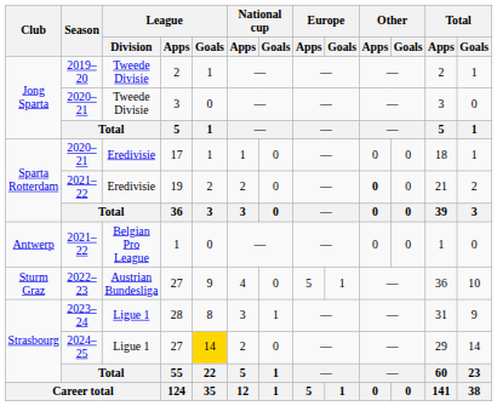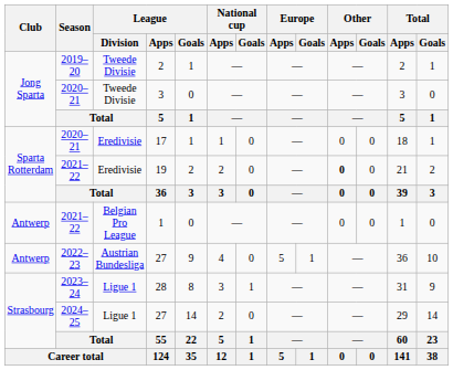 <table class="wikitable" style="text-align:center">
 <tr>
 <th rowspan="2">Club</th>
 <th rowspan="2">Season</th>
 <th colspan="3">League</th>
 <th colspan="2">National cup</th>
 <th colspan="2">Europe</th>
 <th colspan="2">Other</th>
 <th colspan="2">Total</th>
 </tr>
 <tr>
 <th>Division</th>
 <th>Apps</th>
 <th>Goals</th>
 <th>Apps</th>
 <th>Goals</th>
 <th>Apps</th>
 <th>Goals</th>
 <th>Apps</th>
 <th>Goals</th>
 <th>Apps</th>
 <th>Goals</th>
 </tr>
 <tr>
 <td rowspan="3"><a href='#'>Jong Sparta</a></td>
 <td><a href='#'>2019–20</a></td>
 <td><a href='#'>Tweede Divisie</a></td>
 <td>2</td>
 <td>1</td>
 <td colspan="2">—</td>
 <td colspan="2">—</td>
 <td colspan="2">—</td>
 <td>2</td>
 <td>1</td>
 </tr>
 <tr>
 <td><a href='#'>2020–21</a></td>
 <td>Tweede Divisie</td>
 <td>3</td>
 <td>0</td>
 <td colspan="2">—</td>
 <td colspan="2">—</td>
 <td colspan="2">—</td>
 <td>3</td>
 <td>0</td>
 </tr>
 <tr>
 <th colspan="2">Total</th>
 <th>5</th>
 <th>1</th>
 <th colspan="2">—</th>
 <th colspan="2">—</th>
 <th colspan="2">—</th>
 <th>5</th>
 <th>1</th>
 </tr>
 <tr>
 <td rowspan="3"><a href='#'>Sparta Rotterdam</a></td>
 <td><a href='#'>2020–21</a></td>
 <td><a href='#'>Eredivisie</a></td>
 <td>17</td>
 <td>1</td>
 <td>1</td>
 <td>0</td>
 <td colspan="2">—</td>
 <td>0</td>
 <td>0</td>
 <td>18</td>
 <td>1</td>
 </tr>
 <tr>
 <td><a href='#'>2021–22</a></td>
 <td>Eredivisie</td>
 <td>19</td>
 <td>2</td>
 <td>2</td>
 <td>0</td>
 <td colspan="2">—</td>
 <td><strong>0</strong></td>
 <td>0</td>
 <td>21</td>
 <td>2</td>
 </tr>
 <tr>
 <th colspan="2">Total</th>
 <th>36</th>
 <th>3</th>
 <th>3</th>
 <th>0</th>
 <th colspan="2">—</th>
 <th>0</th>
 <th>0</th>
 <th>39</th>
 <th>3</th>
 </tr>
 <tr>
 <td><a href='#'>Antwerp</a></td>
 <td><a href='#'>2021–22</a></td>
 <td><a href='#'>Belgian Pro League</a></td>
 <td>1</td>
 <td>0</td>
 <td colspan="2">—</td>
 <td colspan="2">—</td>
 <td>0</td>
 <td>0</td>
 <td>1</td>
 <td>0</td>
 </tr>
 <tr>
-<td><a href='#'>Sturm Graz</a></td>
+<td><a href='#'>Antwerp</a></td>
 <td><a href='#'>2022–23</a></td>
 <td><a href='#'>Austrian Bundesliga</a></td>
 <td>27</td>
 <td>9</td>
 <td>4</td>
 <td>0</td>
 <td>5</td>
 <td>1</td>
 <td colspan="2">—</td>
 <td>36</td>
 <td>10</td>
 </tr>
 <tr>
 <td rowspan="3"><a href='#'>Strasbourg</a></td>
 <td><a href='#'>2023–24</a></td>
 <td><a href='#'>Ligue 1</a></td>
 <td>28</td>
 <td>8</td>
 <td>3</td>
 <td>1</td>
 <td colspan="2">—</td>
 <td colspan="2">—</td>
 <td>31</td>
 <td>9</td>
 </tr>
 <tr>
 <td><a href='#'>2024–25</a></td>
 <td>Ligue 1</td>
 <td>27</td>
-<td style="background: gold;">14</td>
+<td>14</td>
 <td>2</td>
 <td>0</td>
 <td colspan="2">—</td>
 <td colspan="2">—</td>
 <td>29</td>
 <td>14</td>
 </tr>
 <tr>
 <th colspan="2">Total</th>
 <th>55</th>
 <th>22</th>
 <th>5</th>
 <th>1</th>
 <th colspan="2">—</th>
 <th colspan="2">—</th>
 <th>60</th>
 <th>23</th>
 </tr>
 <tr>
 <th colspan="3">Career total</th>
 <th>124</th>
 <th>35</th>
 <th>12</th>
 <th>1</th>
 <th>5</th>
 <th>1</th>
 <th>0</th>
 <th>0</th>
 <th>141</th>
 <th>38</th>
 </tr>
 </table>
